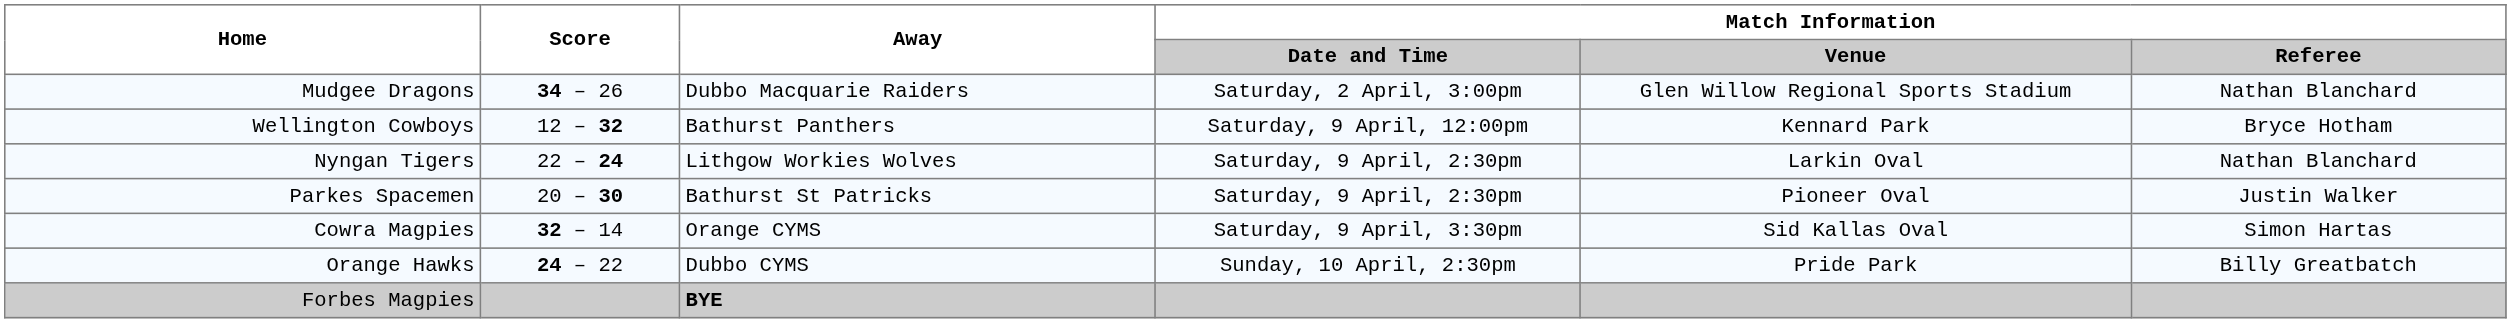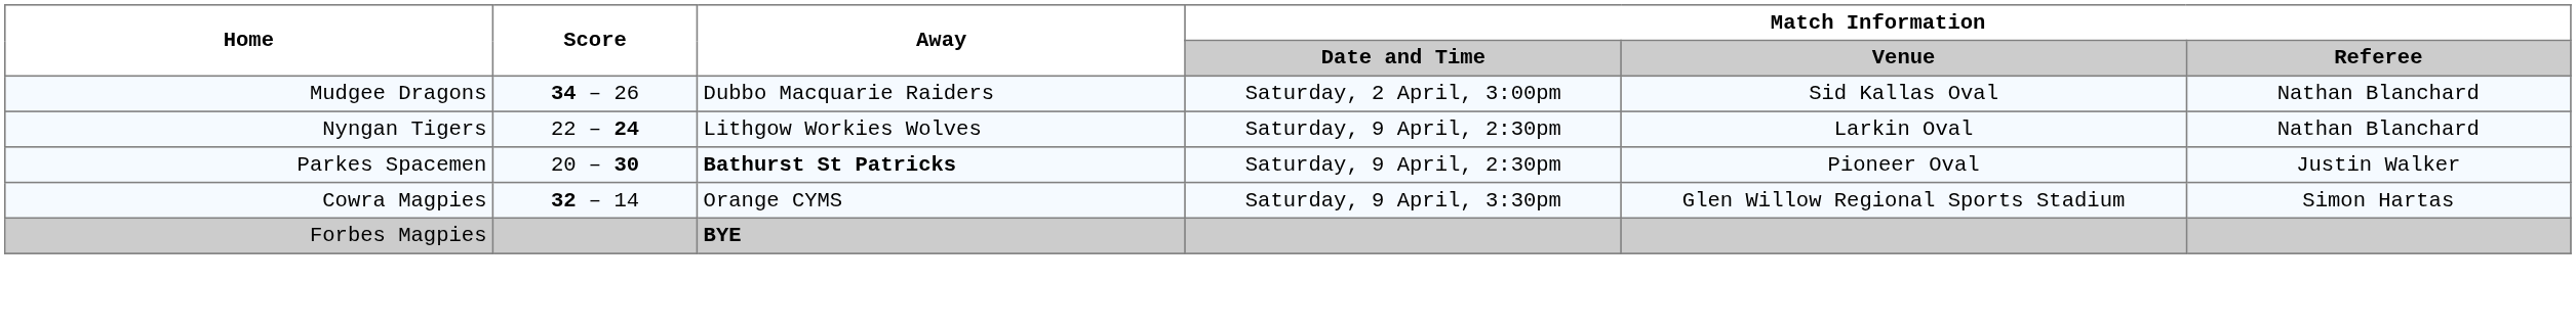 <table border="1" cellpadding="3" cellspacing="0" width="100%" style="border-collapse:collapse;  text-align:center;">
 <tr>
 <th rowspan="2" width="19%">Home</th>
 <th rowspan="2" width="8%">Score</th>
 <th rowspan="2" width="19%">Away</th>
 <th colspan="3">Match Information</th>
 </tr>
 <tr style="background:#CCCCCC">
 <th width="17%">Date and Time</th>
 <th width="22%">Venue</th>
 <th width="50%">Referee</th>
 </tr>
 <tr style="text-align:center; background:#f5faff;">
 <td align="right">Mudgee Dragons </td>
 <td><strong>34</strong> – 26</td>
 <td align="left"> Dubbo Macquarie Raiders</td>
 <td>Saturday, 2 April, 3:00pm</td>
-<td>Glen Willow Regional Sports Stadium</td>
+<td>Sid Kallas Oval</td>
 <td>Nathan Blanchard</td>
-</tr>
-<tr style="text-align:center; background:#f5faff;">
-<td align="right">Wellington Cowboys </td>
-<td>12 – <strong>32</strong></td>
-<td align="left"> Bathurst Panthers</td>
-<td>Saturday, 9 April, 12:00pm</td>
-<td>Kennard Park</td>
-<td>Bryce Hotham</td>
 </tr>
 <tr style="text-align:center; background:#f5faff;">
 <td align="right">Nyngan Tigers </td>
 <td>22 – <strong>24</strong></td>
 <td align="left"> Lithgow Workies Wolves</td>
 <td>Saturday, 9 April, 2:30pm</td>
 <td>Larkin Oval</td>
 <td>Nathan Blanchard</td>
 </tr>
 <tr style="text-align:center; background:#f5faff;">
 <td align="right">Parkes Spacemen </td>
 <td>20 – <strong>30</strong></td>
-<td align="left"> Bathurst St Patricks</td>
+<td align="left"><strong> Bathurst St Patricks</strong></td>
 <td>Saturday, 9 April, 2:30pm</td>
 <td>Pioneer Oval</td>
 <td>Justin Walker</td>
 </tr>
 <tr style="text-align:center; background:#f5faff;">
 <td align="right">Cowra Magpies </td>
 <td><strong>32</strong> – 14</td>
 <td align="left"> Orange CYMS</td>
 <td>Saturday, 9 April, 3:30pm</td>
-<td>Sid Kallas Oval</td>
+<td>Glen Willow Regional Sports Stadium</td>
 <td>Simon Hartas</td>
-</tr>
-<tr style="text-align:center; background:#f5faff;">
-<td align="right">Orange Hawks </td>
-<td><strong>24</strong> – 22</td>
-<td align="left"> Dubbo CYMS</td>
-<td>Sunday, 10 April, 2:30pm</td>
-<td>Pride Park</td>
-<td>Billy Greatbatch</td>
 </tr>
 <tr style="text-align:center; background:#CCCCCC;">
 <td align="right">Forbes Magpies </td>
 <td></td>
 <td align="left"><strong>BYE</strong></td>
 <td></td>
 <td></td>
 <td></td>
 </tr>
 </table>
